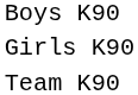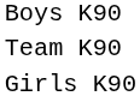 <table>
 <tr>
 <td>Boys K90</td>
+<td></td>
+<td></td>
+<td></td>
+</tr>
+<tr>
+<td>Team K90</td>
 <td></td>
 <td></td>
 <td></td>
 </tr>
 <tr>
 <td>Girls K90</td>
 <td></td>
 <td></td>
 <td></td>
 </tr>
-<tr>
-<td>Team K90</td>
-<td></td>
-<td></td>
-<td></td>
-</tr>
 </table>
